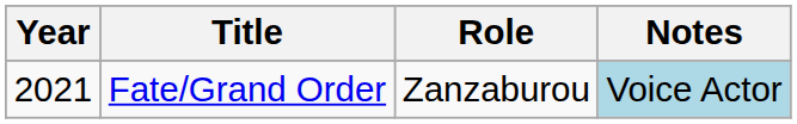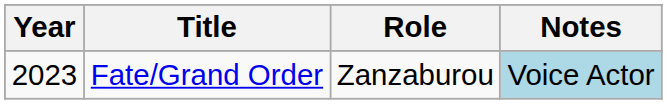 <table class="wikitable sortable">
 <tr>
 <th>Year</th>
 <th>Title</th>
 <th>Role</th>
 <th>Notes</th>
 </tr>
 <tr>
-<td>2021</td>
+<td>2023</td>
 <td><a href='#'>Fate/Grand Order</a></td>
 <td>Zanzaburou</td>
 <td style="background: lightblue;">Voice Actor</td>
 </tr>
 </table>
